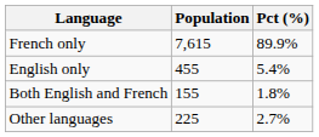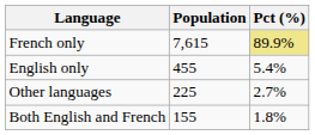 <table class="wikitable">
 <tr>
 <th>Language</th>
 <th>Population</th>
 <th>Pct (%)</th>
 </tr>
 <tr>
 <td>French only</td>
 <td>7,615</td>
-<td>89.9%</td>
+<td style="background: khaki;">89.9%</td>
 </tr>
 <tr>
 <td>English only</td>
 <td>455</td>
 <td>5.4%</td>
 </tr>
 <tr>
+<td>Other languages</td>
+<td>225</td>
+<td>2.7%</td>
+</tr>
+<tr>
 <td>Both English and French</td>
 <td>155</td>
 <td>1.8%</td>
 </tr>
-<tr>
-<td>Other languages</td>
-<td>225</td>
-<td>2.7%</td>
-</tr>
 </table>
